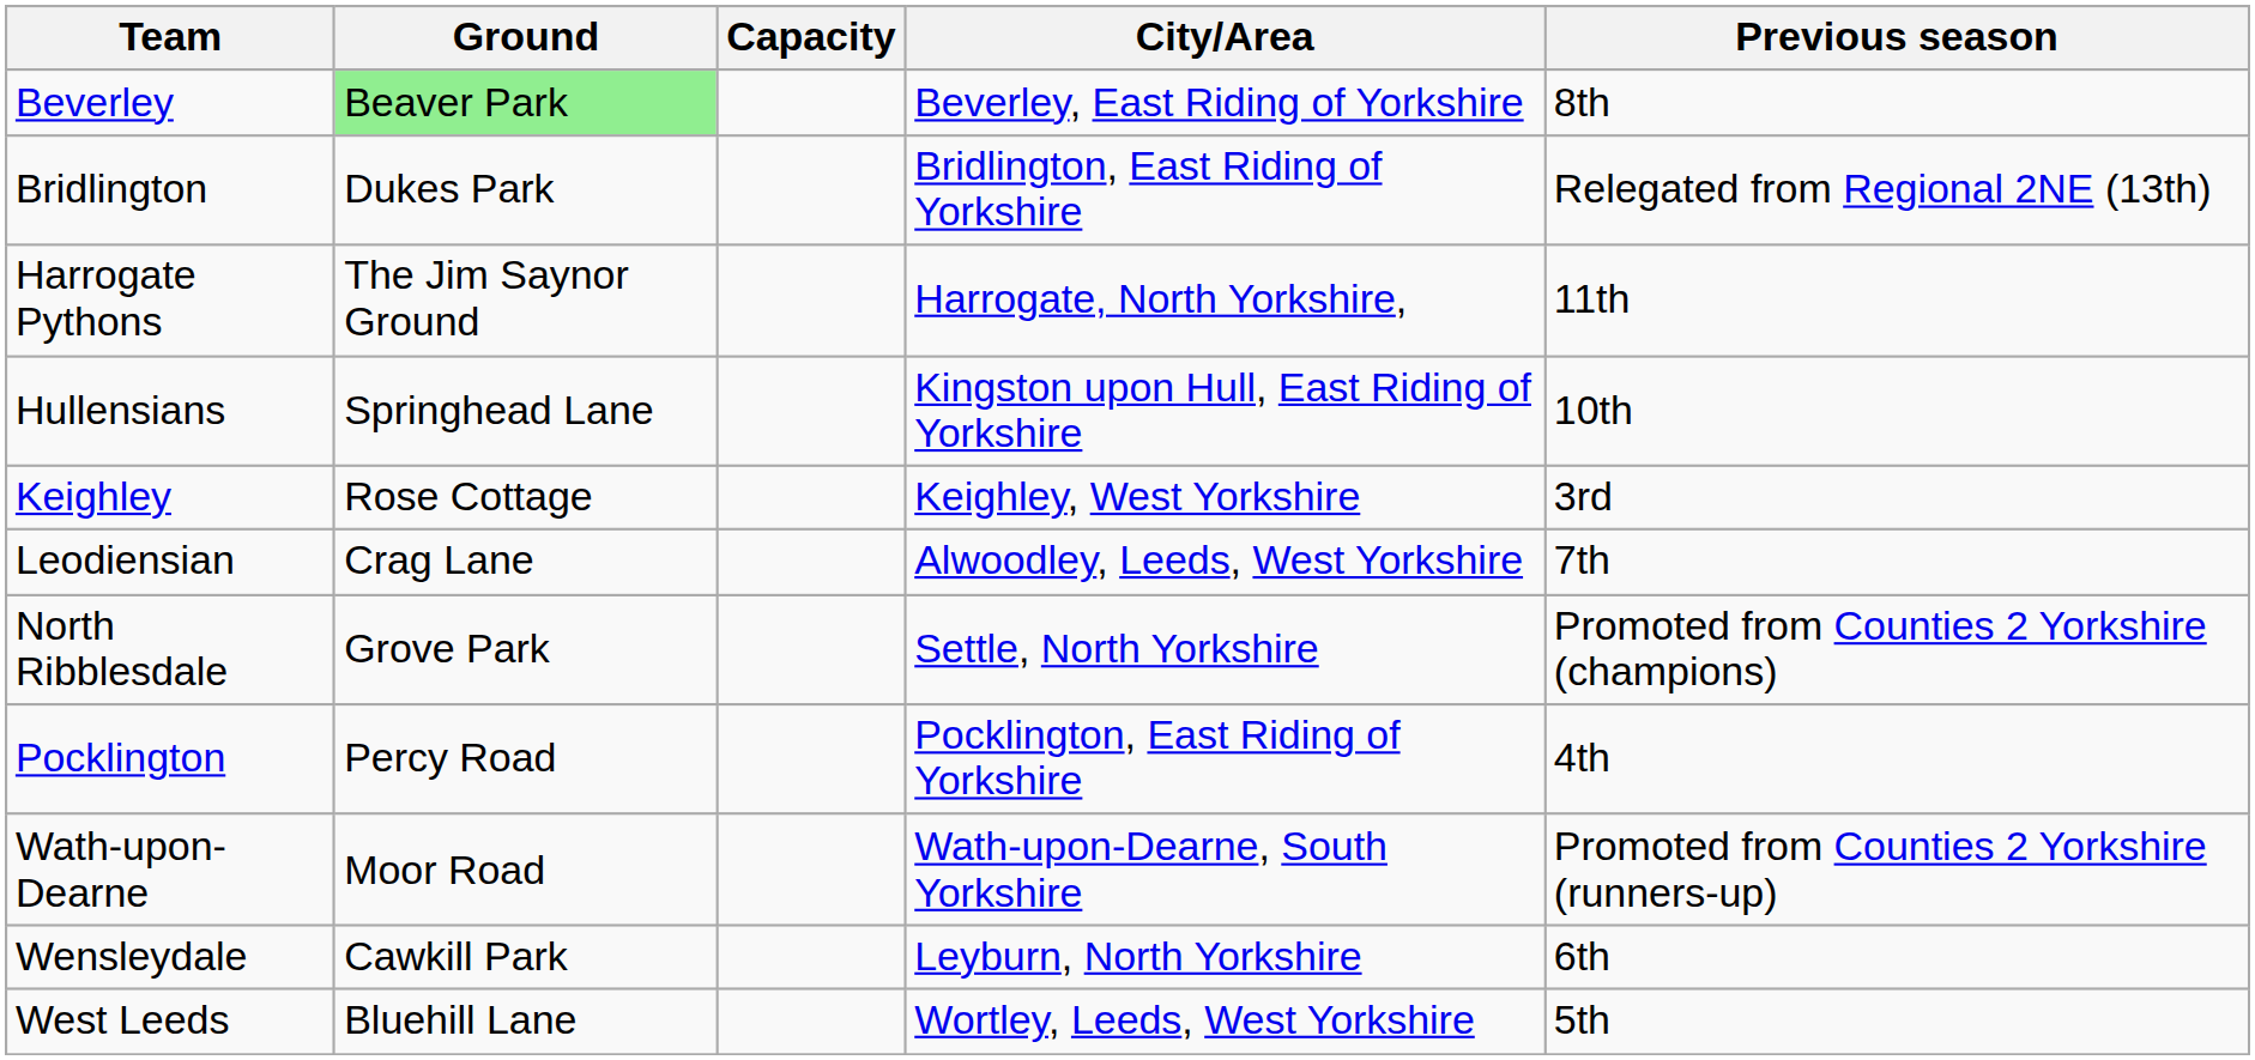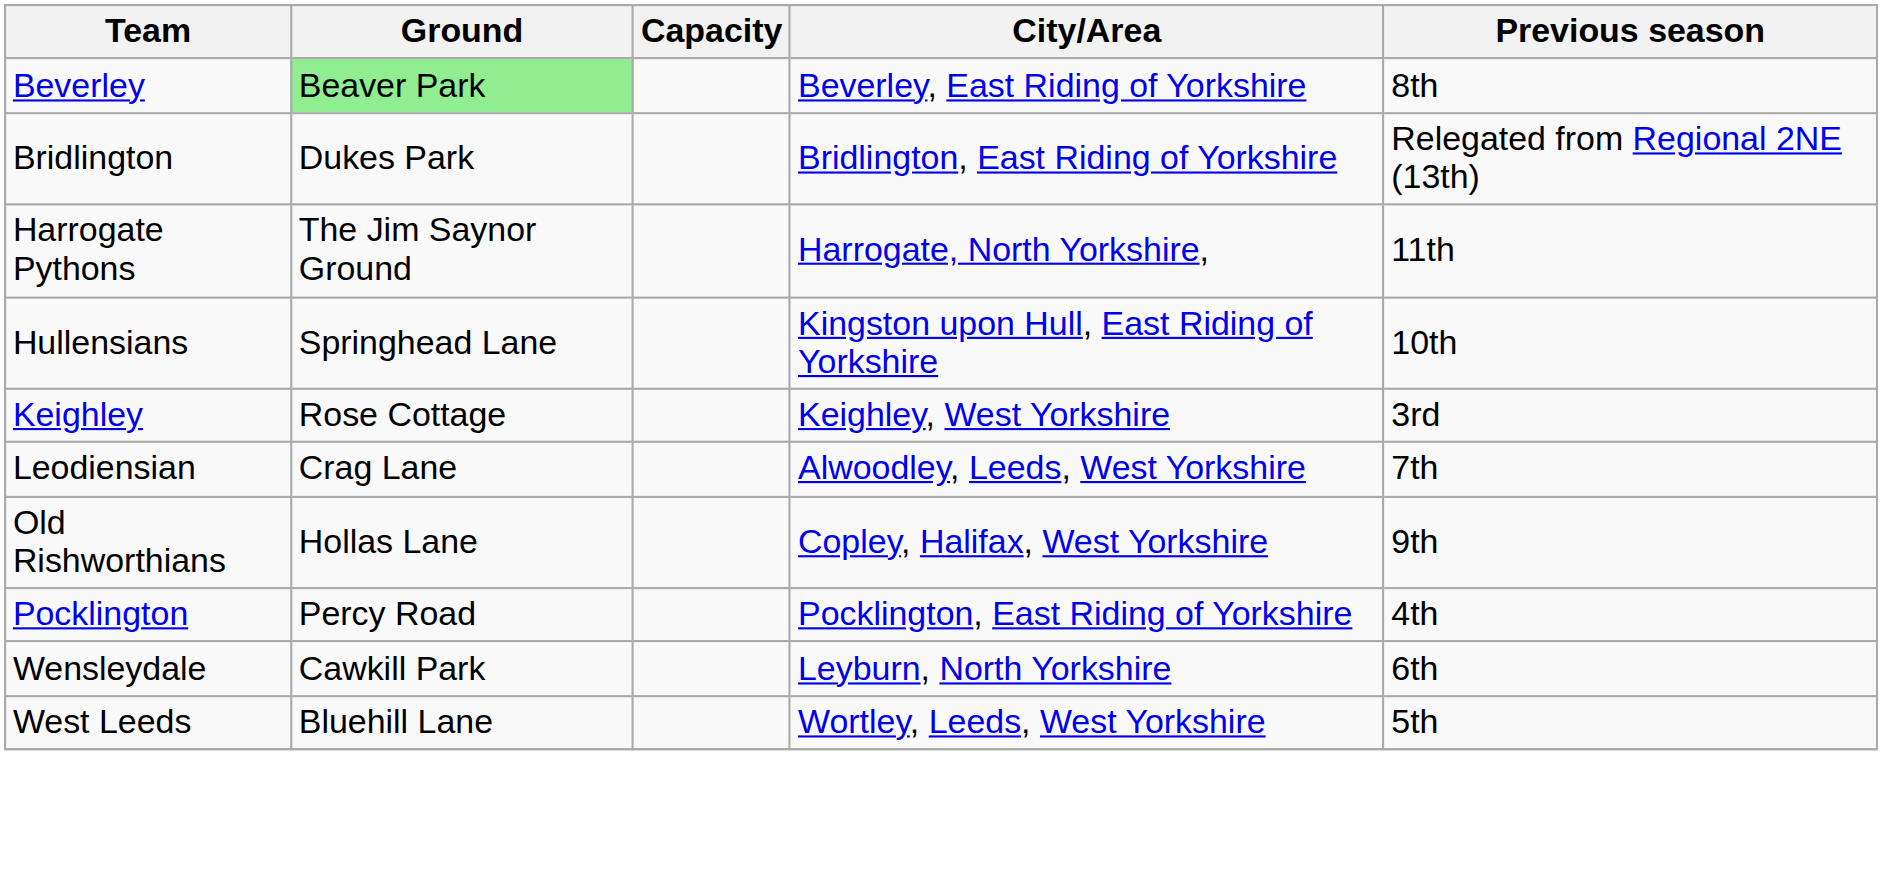 <table class="wikitable sortable" width=100%>
 <tr>
 <th>Team</th>
 <th>Ground</th>
 <th>Capacity</th>
 <th>City/Area</th>
 <th>Previous season</th>
 </tr>
 <tr>
 <td><a href='#'>Beverley</a></td>
 <td style="background: lightgreen;">Beaver Park</td>
 <td></td>
 <td><a href='#'>Beverley</a>, <a href='#'>East Riding of Yorkshire</a></td>
 <td>8th</td>
 </tr>
 <tr>
 <td>Bridlington</td>
 <td>Dukes Park</td>
 <td></td>
 <td><a href='#'>Bridlington</a>, <a href='#'>East Riding of Yorkshire</a></td>
 <td>Relegated from <a href='#'>Regional 2NE</a> (13th)</td>
 </tr>
 <tr>
 <td>Harrogate Pythons</td>
 <td>The Jim Saynor Ground</td>
 <td></td>
 <td><a href='#'>Harrogate, North Yorkshire</a>,</td>
 <td>11th</td>
 </tr>
 <tr>
 <td>Hullensians</td>
 <td>Springhead Lane</td>
 <td></td>
 <td><a href='#'>Kingston upon Hull</a>, <a href='#'>East Riding of Yorkshire</a></td>
 <td>10th</td>
 </tr>
 <tr>
 <td><a href='#'>Keighley</a></td>
 <td>Rose Cottage</td>
 <td></td>
 <td><a href='#'>Keighley</a>, <a href='#'>West Yorkshire</a></td>
 <td>3rd</td>
 </tr>
 <tr>
 <td>Leodiensian</td>
 <td>Crag Lane</td>
 <td></td>
 <td><a href='#'>Alwoodley</a>, <a href='#'>Leeds</a>, <a href='#'>West Yorkshire</a></td>
 <td>7th</td>
 </tr>
 <tr>
-<td>North Ribblesdale</td>
-<td>Grove Park</td>
+<td>Old Rishworthians</td>
+<td>Hollas Lane</td>
 <td></td>
-<td><a href='#'>Settle</a>, <a href='#'>North Yorkshire</a></td>
-<td>Promoted from <a href='#'>Counties 2 Yorkshire</a> (champions)</td>
+<td><a href='#'>Copley</a>, <a href='#'>Halifax</a>, <a href='#'>West Yorkshire</a></td>
+<td>9th</td>
 </tr>
 <tr>
 <td><a href='#'>Pocklington</a></td>
 <td>Percy Road</td>
 <td></td>
 <td><a href='#'>Pocklington</a>, <a href='#'>East Riding of Yorkshire</a></td>
 <td>4th</td>
-</tr>
-<tr>
-<td>Wath-upon-Dearne</td>
-<td>Moor Road</td>
-<td></td>
-<td><a href='#'>Wath-upon-Dearne</a>, <a href='#'>South Yorkshire</a></td>
-<td>Promoted from <a href='#'>Counties 2 Yorkshire</a> (runners-up)</td>
 </tr>
 <tr>
 <td>Wensleydale</td>
 <td>Cawkill Park</td>
 <td></td>
 <td><a href='#'>Leyburn</a>, <a href='#'>North Yorkshire</a></td>
 <td>6th</td>
 </tr>
 <tr>
 <td>West Leeds</td>
 <td>Bluehill Lane</td>
 <td></td>
 <td><a href='#'>Wortley</a>, <a href='#'>Leeds</a>, <a href='#'>West Yorkshire</a></td>
 <td>5th</td>
 </tr>
 <tr>
 </tr>
 </table>
